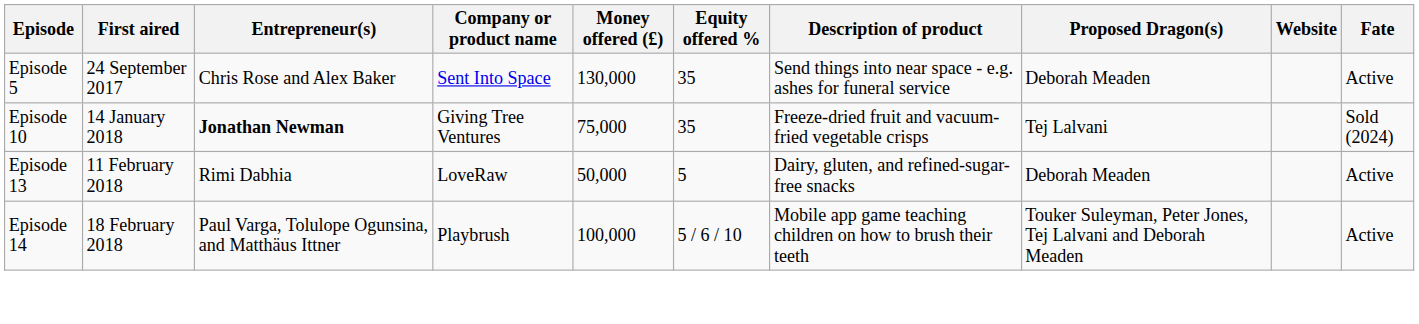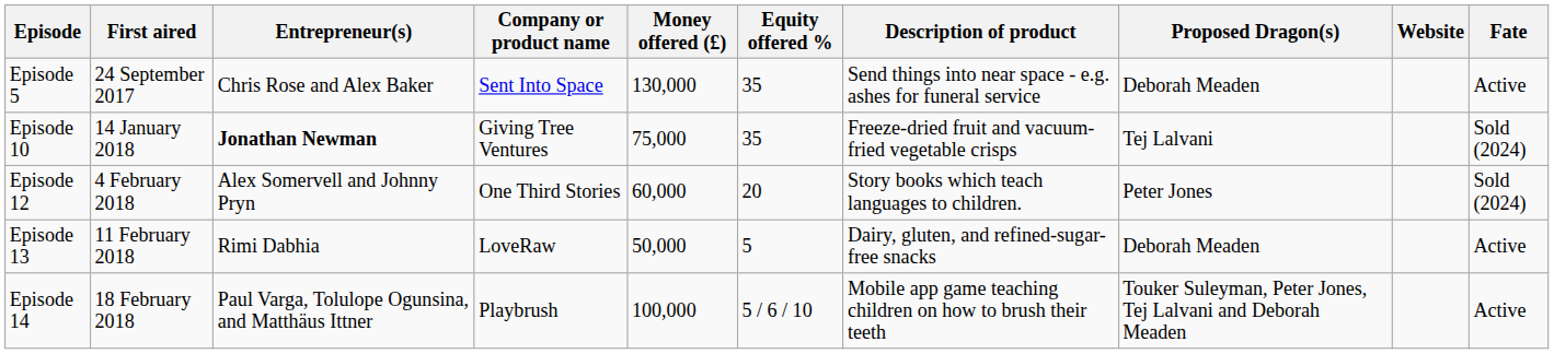 <table class="wikitable sortable">
 <tr>
 <th>Episode</th>
 <th>First aired</th>
 <th>Entrepreneur(s)</th>
 <th>Company or product name</th>
 <th>Money offered (£)</th>
 <th>Equity offered %</th>
 <th>Description of product</th>
 <th>Proposed Dragon(s)</th>
 <th>Website</th>
 <th>Fate</th>
 </tr>
 <tr>
 <td>Episode 5</td>
 <td>24 September 2017</td>
 <td>Chris Rose and Alex Baker</td>
 <td><a href='#'>Sent Into Space</a></td>
 <td>130,000</td>
 <td>35</td>
 <td>Send things into near space - e.g. ashes for funeral service</td>
 <td>Deborah Meaden </td>
 <td></td>
 <td>Active </td>
 </tr>
 <tr>
 <td>Episode 10</td>
 <td>14 January 2018</td>
 <td><strong>Jonathan Newman</strong></td>
 <td>Giving Tree Ventures</td>
 <td>75,000</td>
 <td>35</td>
 <td>Freeze-dried fruit and vacuum-fried vegetable crisps</td>
 <td>Tej Lalvani </td>
 <td></td>
 <td>Sold (2024) </td>
 </tr>
 <tr>
+<td>Episode 12</td>
+<td>4 February 2018</td>
+<td>Alex Somervell and Johnny Pryn</td>
+<td>One Third Stories</td>
+<td>60,000</td>
+<td>20</td>
+<td>Story books which teach languages to children.</td>
+<td>Peter Jones </td>
+<td></td>
+<td>Sold (2024) </td>
+</tr>
+<tr>
 <td>Episode 13</td>
 <td>11 February 2018</td>
 <td>Rimi Dabhia</td>
 <td>LoveRaw</td>
 <td>50,000</td>
 <td>5</td>
 <td>Dairy, gluten, and refined-sugar-free snacks</td>
 <td>Deborah Meaden </td>
 <td></td>
 <td>Active </td>
 </tr>
 <tr>
 <td>Episode 14</td>
 <td>18 February 2018</td>
 <td>Paul Varga, Tolulope Ogunsina, and Matthäus Ittner</td>
 <td>Playbrush</td>
 <td>100,000</td>
 <td>5 / 6 / 10</td>
 <td>Mobile app game teaching children on how to brush their teeth</td>
 <td>Touker Suleyman, Peter Jones, Tej Lalvani and Deborah Meaden </td>
 <td></td>
 <td>Active </td>
 </tr>
 </table>
